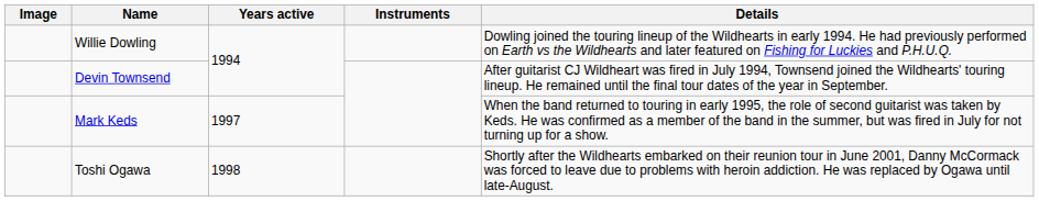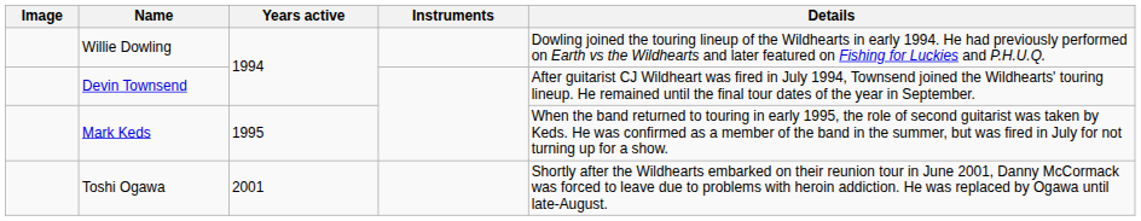 <table class="wikitable" width="100%">
 <tr>
 <th width="75">Image</th>
 <th width="160">Name</th>
 <th width="160">Years active</th>
 <th width="160">Instruments</th>
 <th>Details</th>
 </tr>
 <tr>
 <td></td>
 <td>Willie Dowling</td>
 <td rowspan="2">1994</td>
 <td></td>
 <td>Dowling joined the touring lineup of the Wildhearts in early 1994. He had previously performed on <em>Earth vs the Wildhearts</em> and later featured on <em><a href='#'>Fishing for Luckies</a></em> and <em>P.H.U.Q.</em></td>
 </tr>
 <tr>
 <td></td>
 <td><a href='#'>Devin Townsend</a></td>
 <td rowspan="2"></td>
 <td>After guitarist CJ Wildheart was fired in July 1994, Townsend joined the Wildhearts' touring lineup. He remained until the final tour dates of the year in September.</td>
 </tr>
 <tr>
 <td></td>
 <td><a href='#'>Mark Keds</a></td>
-<td>1997 </td>
+<td>1995 </td>
 <td>When the band returned to touring in early 1995, the role of second guitarist was taken by Keds. He was confirmed as a member of the band in the summer, but was fired in July for not turning up for a show.</td>
 </tr>
 <tr>
 <td></td>
 <td>Toshi Ogawa</td>
-<td>1998</td>
+<td>2001</td>
 <td></td>
 <td>Shortly after the Wildhearts embarked on their reunion tour in June 2001, Danny McCormack was forced to leave due to problems with heroin addiction. He was replaced by Ogawa until late-August.</td>
 </tr>
 </table>
